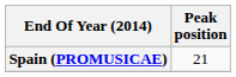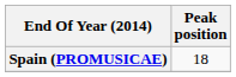 <table class="wikitable sortable">
 <tr>
 <th scope="col">End Of Year (2014)</th>
 <th scope="col">Peak<br>position</th>
 </tr>
 <tr>
 <th scope="row">Spain (<a href='#'>PROMUSICAE</a>)</th>
-<td style="text-align:center;">21</td>
+<td style="text-align:center;">18</td>
 </tr>
 <tr>
 </tr>
 </table>
